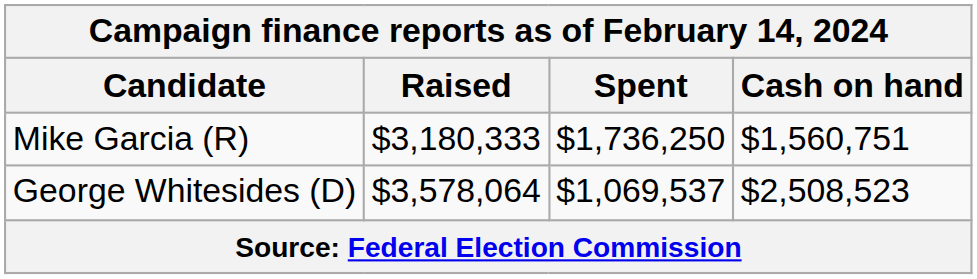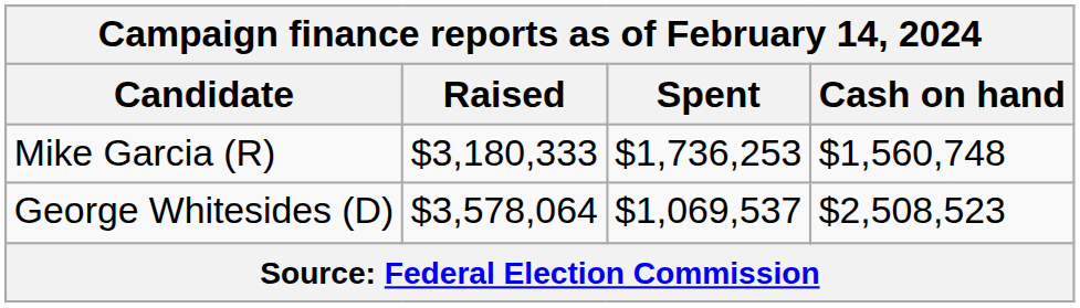 <table class="wikitable sortable">
 <tr>
 <th colspan=4>Campaign finance reports as of February 14, 2024</th>
 </tr>
 <tr style="text-align:center;">
 <th>Candidate</th>
 <th>Raised</th>
 <th>Spent</th>
 <th>Cash on hand</th>
 </tr>
 <tr>
 <td>Mike Garcia (R)</td>
 <td>$3,180,333</td>
-<td>$1,736,250</td>
-<td>$1,560,751</td>
+<td>$1,736,253</td>
+<td>$1,560,748</td>
 </tr>
 <tr>
 <td>George Whitesides (D)</td>
 <td>$3,578,064</td>
 <td>$1,069,537</td>
 <td>$2,508,523</td>
 </tr>
 <tr>
 <th colspan="4"><small>Source: <a href='#'>Federal Election Commission</a></small></th>
 </tr>
 </table>
